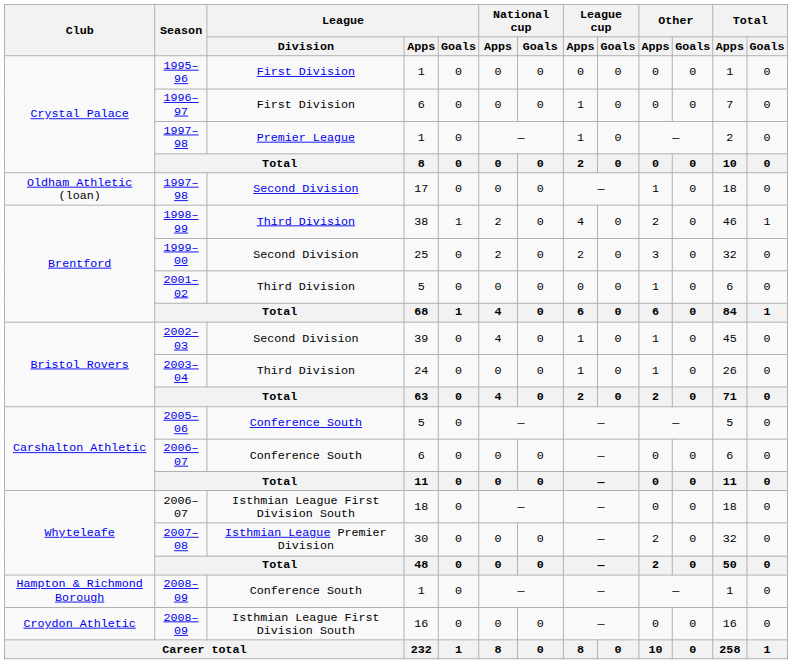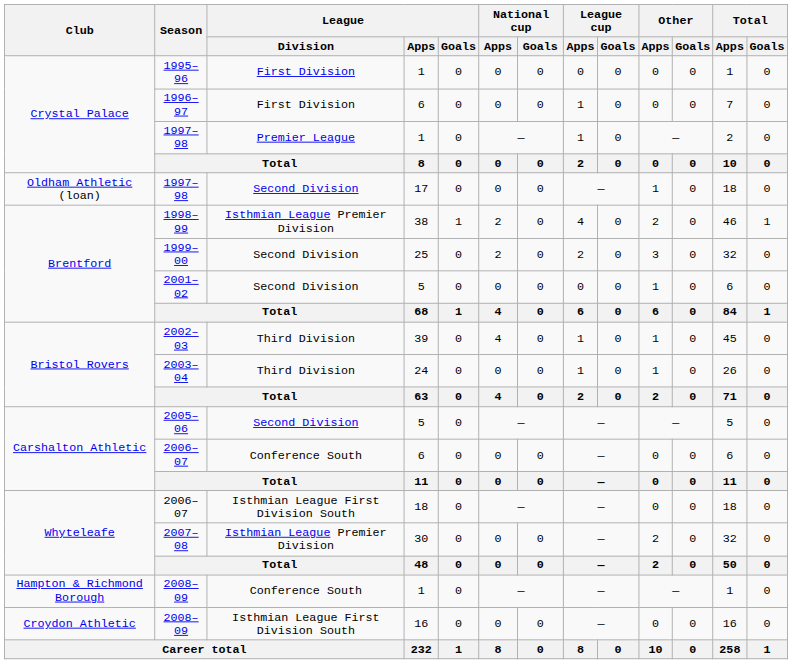 <table class="wikitable" style="text-align: center;">
 <tr>
 <th rowspan="2">Club</th>
 <th rowspan="2">Season</th>
 <th colspan="3">League</th>
 <th colspan="2">National cup</th>
 <th colspan="2">League cup</th>
 <th colspan="2">Other</th>
 <th colspan="2">Total</th>
 </tr>
 <tr>
 <th>Division</th>
 <th>Apps</th>
 <th>Goals</th>
 <th>Apps</th>
 <th>Goals</th>
 <th>Apps</th>
 <th>Goals</th>
 <th>Apps</th>
 <th>Goals</th>
 <th>Apps</th>
 <th>Goals</th>
 </tr>
 <tr>
 <td rowspan="4"><a href='#'>Crystal Palace</a></td>
 <td><a href='#'>1995–96</a></td>
 <td><a href='#'>First Division</a></td>
 <td>1</td>
 <td>0</td>
 <td>0</td>
 <td>0</td>
 <td>0</td>
 <td>0</td>
 <td>0</td>
 <td>0</td>
 <td>1</td>
 <td>0</td>
 </tr>
 <tr>
 <td><a href='#'>1996–97</a></td>
 <td>First Division</td>
 <td>6</td>
 <td>0</td>
 <td>0</td>
 <td>0</td>
 <td>1</td>
 <td>0</td>
 <td>0</td>
 <td>0</td>
 <td>7</td>
 <td>0</td>
 </tr>
 <tr>
 <td><a href='#'>1997–98</a></td>
 <td><a href='#'>Premier League</a></td>
 <td>1</td>
 <td>0</td>
 <td colspan="2">—</td>
 <td>1</td>
 <td>0</td>
 <td colspan="2">—</td>
 <td>2</td>
 <td>0</td>
 </tr>
 <tr>
 <th colspan="2">Total</th>
 <th>8</th>
 <th>0</th>
 <th>0</th>
 <th>0</th>
 <th>2</th>
 <th>0</th>
 <th>0</th>
 <th>0</th>
 <th>10</th>
 <th>0</th>
 </tr>
 <tr>
 <td><a href='#'>Oldham Athletic</a> (loan)</td>
 <td><a href='#'>1997–98</a></td>
 <td><a href='#'>Second Division</a></td>
 <td>17</td>
 <td>0</td>
 <td>0</td>
 <td>0</td>
 <td colspan="2">—</td>
 <td>1</td>
 <td>0</td>
 <td>18</td>
 <td>0</td>
 </tr>
 <tr>
 <td rowspan="4"><a href='#'>Brentford</a></td>
 <td><a href='#'>1998–99</a></td>
-<td><a href='#'>Third Division</a></td>
+<td><a href='#'>Isthmian League</a> Premier Division</td>
 <td>38</td>
 <td>1</td>
 <td>2</td>
 <td>0</td>
 <td>4</td>
 <td>0</td>
 <td>2</td>
 <td>0</td>
 <td>46</td>
 <td>1</td>
 </tr>
 <tr>
 <td><a href='#'>1999–00</a></td>
 <td>Second Division</td>
 <td>25</td>
 <td>0</td>
 <td>2</td>
 <td>0</td>
 <td>2</td>
 <td>0</td>
 <td>3</td>
 <td>0</td>
 <td>32</td>
 <td>0</td>
 </tr>
 <tr>
 <td><a href='#'>2001–02</a></td>
-<td>Third Division</td>
+<td>Second Division</td>
 <td>5</td>
 <td>0</td>
 <td>0</td>
 <td>0</td>
 <td>0</td>
 <td>0</td>
 <td>1</td>
 <td>0</td>
 <td>6</td>
 <td>0</td>
 </tr>
 <tr>
 <th colspan="2">Total</th>
 <th>68</th>
 <th>1</th>
 <th>4</th>
 <th>0</th>
 <th>6</th>
 <th>0</th>
 <th>6</th>
 <th>0</th>
 <th>84</th>
 <th>1</th>
 </tr>
 <tr>
 <td rowspan="3"><a href='#'>Bristol Rovers</a></td>
 <td><a href='#'>2002–03</a></td>
-<td>Second Division</td>
+<td>Third Division</td>
 <td>39</td>
 <td>0</td>
 <td>4</td>
 <td>0</td>
 <td>1</td>
 <td>0</td>
 <td>1</td>
 <td>0</td>
 <td>45</td>
 <td>0</td>
 </tr>
 <tr>
 <td><a href='#'>2003–04</a></td>
 <td>Third Division</td>
 <td>24</td>
 <td>0</td>
 <td>0</td>
 <td>0</td>
 <td>1</td>
 <td>0</td>
 <td>1</td>
 <td>0</td>
 <td>26</td>
 <td>0</td>
 </tr>
 <tr>
 <th colspan="2">Total</th>
 <th>63</th>
 <th>0</th>
 <th>4</th>
 <th>0</th>
 <th>2</th>
 <th>0</th>
 <th>2</th>
 <th>0</th>
 <th>71</th>
 <th>0</th>
 </tr>
 <tr>
 <td rowspan="3"><a href='#'>Carshalton Athletic</a></td>
 <td><a href='#'>2005–06</a></td>
-<td><a href='#'>Conference South</a></td>
+<td><a href='#'>Second Division</a></td>
 <td>5</td>
 <td>0</td>
 <td colspan="2">—</td>
 <td colspan="2">—</td>
 <td colspan="2">—</td>
 <td>5</td>
 <td>0</td>
 </tr>
 <tr>
 <td><a href='#'>2006–07</a></td>
 <td>Conference South</td>
 <td>6</td>
 <td>0</td>
 <td>0</td>
 <td>0</td>
 <td colspan="2">—</td>
 <td>0</td>
 <td>0</td>
 <td>6</td>
 <td>0</td>
 </tr>
 <tr>
 <th colspan="2">Total</th>
 <th>11</th>
 <th>0</th>
 <th>0</th>
 <th>0</th>
 <th colspan="2">—</th>
 <th>0</th>
 <th>0</th>
 <th>11</th>
 <th>0</th>
 </tr>
 <tr>
 <td rowspan="3"><a href='#'>Whyteleafe</a></td>
 <td>2006–07</td>
 <td>Isthmian League First Division South</td>
 <td>18</td>
 <td>0</td>
 <td colspan="2">—</td>
 <td colspan="2">—</td>
 <td>0</td>
 <td>0</td>
 <td>18</td>
 <td>0</td>
 </tr>
 <tr>
 <td><a href='#'>2007–08</a></td>
 <td><a href='#'>Isthmian League</a> Premier Division</td>
 <td>30</td>
 <td>0</td>
 <td>0</td>
 <td>0</td>
 <td colspan="2">—</td>
 <td>2</td>
 <td>0</td>
 <td>32</td>
 <td>0</td>
 </tr>
 <tr>
 <th colspan="2">Total</th>
 <th>48</th>
 <th>0</th>
 <th>0</th>
 <th>0</th>
 <th colspan="2">—</th>
 <th>2</th>
 <th>0</th>
 <th>50</th>
 <th>0</th>
 </tr>
 <tr>
 <td><a href='#'>Hampton & Richmond Borough</a></td>
 <td><a href='#'>2008–09</a></td>
 <td>Conference South</td>
 <td>1</td>
 <td>0</td>
 <td colspan="2">—</td>
 <td colspan="2">—</td>
 <td colspan="2">—</td>
 <td>1</td>
 <td>0</td>
 </tr>
 <tr>
 <td><a href='#'>Croydon Athletic</a></td>
 <td><a href='#'>2008–09</a></td>
 <td>Isthmian League First Division South</td>
 <td>16</td>
 <td>0</td>
 <td>0</td>
 <td>0</td>
 <td colspan="2">—</td>
 <td>0</td>
 <td>0</td>
 <td>16</td>
 <td>0</td>
 </tr>
 <tr>
 <th colspan="3">Career total</th>
 <th>232</th>
 <th>1</th>
 <th>8</th>
 <th>0</th>
 <th>8</th>
 <th>0</th>
 <th>10</th>
 <th>0</th>
 <th>258</th>
 <th>1</th>
 </tr>
 </table>
